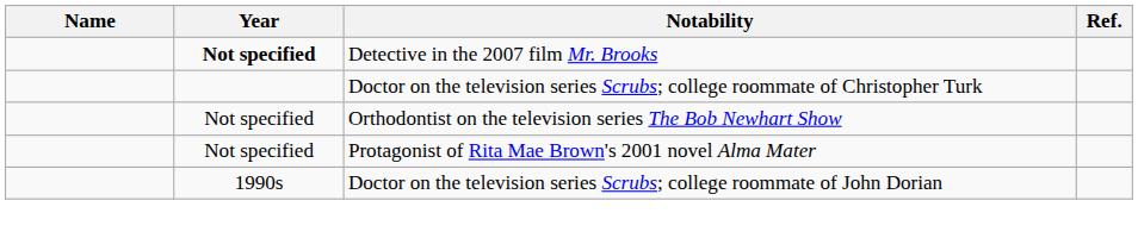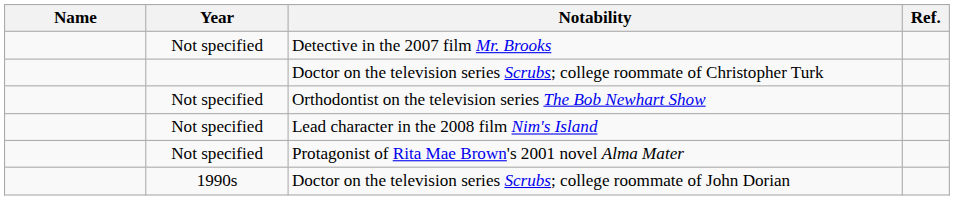 <table class="wikitable sortable" style="width:100%">
 <tr>
 <th width="15%">Name</th>
 <th width="15%">Year</th>
 <th width="65%" class="unsortable">Notability</th>
 <th width="5%" class="unsortable">Ref.</th>
 </tr>
 <tr>
 <td></td>
-<td align="center"><strong>Not specified</strong></td>
+<td align="center">Not specified</td>
 <td>Detective in the 2007 film <em><a href='#'>Mr. Brooks</a></em></td>
 <td align="center"></td>
 </tr>
 <tr>
 <td></td>
 <td align="center"></td>
 <td>Doctor on the television series <em><a href='#'>Scrubs</a></em>; college roommate of Christopher Turk</td>
 <td align="center"></td>
 </tr>
 <tr>
 <td></td>
 <td align="center">Not specified</td>
 <td>Orthodontist on the television series <em><a href='#'>The Bob Newhart Show</a></em></td>
 <td align="center"></td>
 </tr>
 <tr>
 <td></td>
 <td align="center">Not specified</td>
+<td>Lead character in the 2008 film <em><a href='#'>Nim's Island</a></em></td>
+<td align="center"></td>
+</tr>
+<tr>
+<td></td>
+<td align="center">Not specified</td>
 <td>Protagonist of <a href='#'>Rita Mae Brown</a>'s 2001 novel <em>Alma Mater</em></td>
 <td align="center"></td>
 </tr>
 <tr>
 <td></td>
 <td align="center">1990s</td>
 <td>Doctor on the television series <em><a href='#'>Scrubs</a></em>; college roommate of John Dorian</td>
 <td align="center"></td>
 </tr>
 </table>
